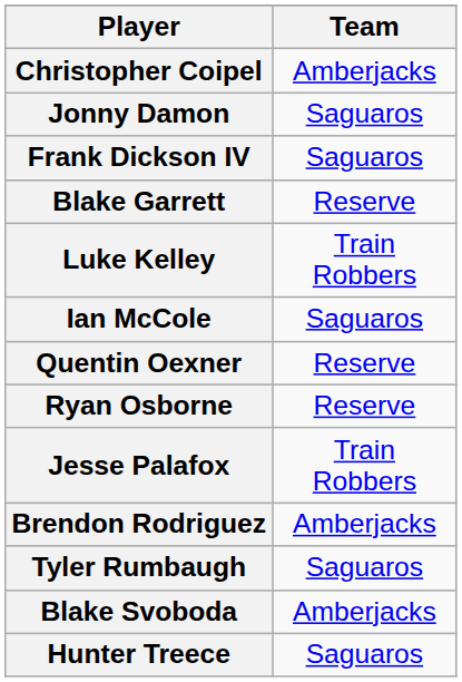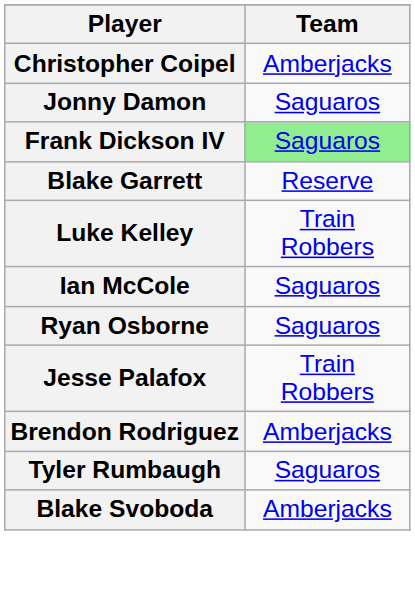 <table class="wikitable sortable plainrowheaders" style="text-align:center;">
 <tr>
 </tr>
 <tr>
 <th scope="col">Player</th>
 <th scope="col" style="width:100px;">Team</th>
 </tr>
 <tr>
 <th scope="row" style="text-align:center">Christopher Coipel</th>
 <td><a href='#'>Amberjacks</a></td>
 </tr>
 <tr>
 <th scope="row" style="text-align:center">Jonny Damon</th>
 <td><a href='#'>Saguaros</a></td>
 </tr>
 <tr>
 <th scope="row" style="text-align:center">Frank Dickson IV</th>
-<td><a href='#'>Saguaros</a></td>
+<td style="background: lightgreen;"><a href='#'>Saguaros</a></td>
 </tr>
 <tr>
 <th scope="row" style="text-align:center">Blake Garrett</th>
 <td><a href='#'>Reserve</a></td>
 </tr>
 <tr>
 <th scope="row" style="text-align:center">Luke Kelley</th>
 <td><a href='#'>Train Robbers</a></td>
 </tr>
 <tr>
 <th scope="row" style="text-align:center">Ian McCole</th>
 <td><a href='#'>Saguaros</a></td>
 </tr>
 <tr>
-<th scope="row" style="text-align:center">Quentin Oexner</th>
-<td><a href='#'>Reserve</a></td>
-</tr>
-<tr>
 <th scope="row" style="text-align:center">Ryan Osborne</th>
-<td><a href='#'>Reserve</a></td>
+<td><a href='#'>Saguaros</a></td>
 </tr>
 <tr>
 <th scope="row" style="text-align:center">Jesse Palafox</th>
 <td><a href='#'>Train Robbers</a></td>
 </tr>
 <tr>
 <th scope="row" style="text-align:center">Brendon Rodriguez</th>
 <td><a href='#'>Amberjacks</a></td>
 </tr>
 <tr>
 <th scope="row" style="text-align:center">Tyler Rumbaugh</th>
 <td><a href='#'>Saguaros</a></td>
 </tr>
 <tr>
 <th scope="row" style="text-align:center">Blake Svoboda</th>
 <td><a href='#'>Amberjacks</a></td>
 </tr>
-<tr>
-<th scope="row" style="text-align:center">Hunter Treece</th>
-<td><a href='#'>Saguaros</a></td>
-</tr>
 </table>
